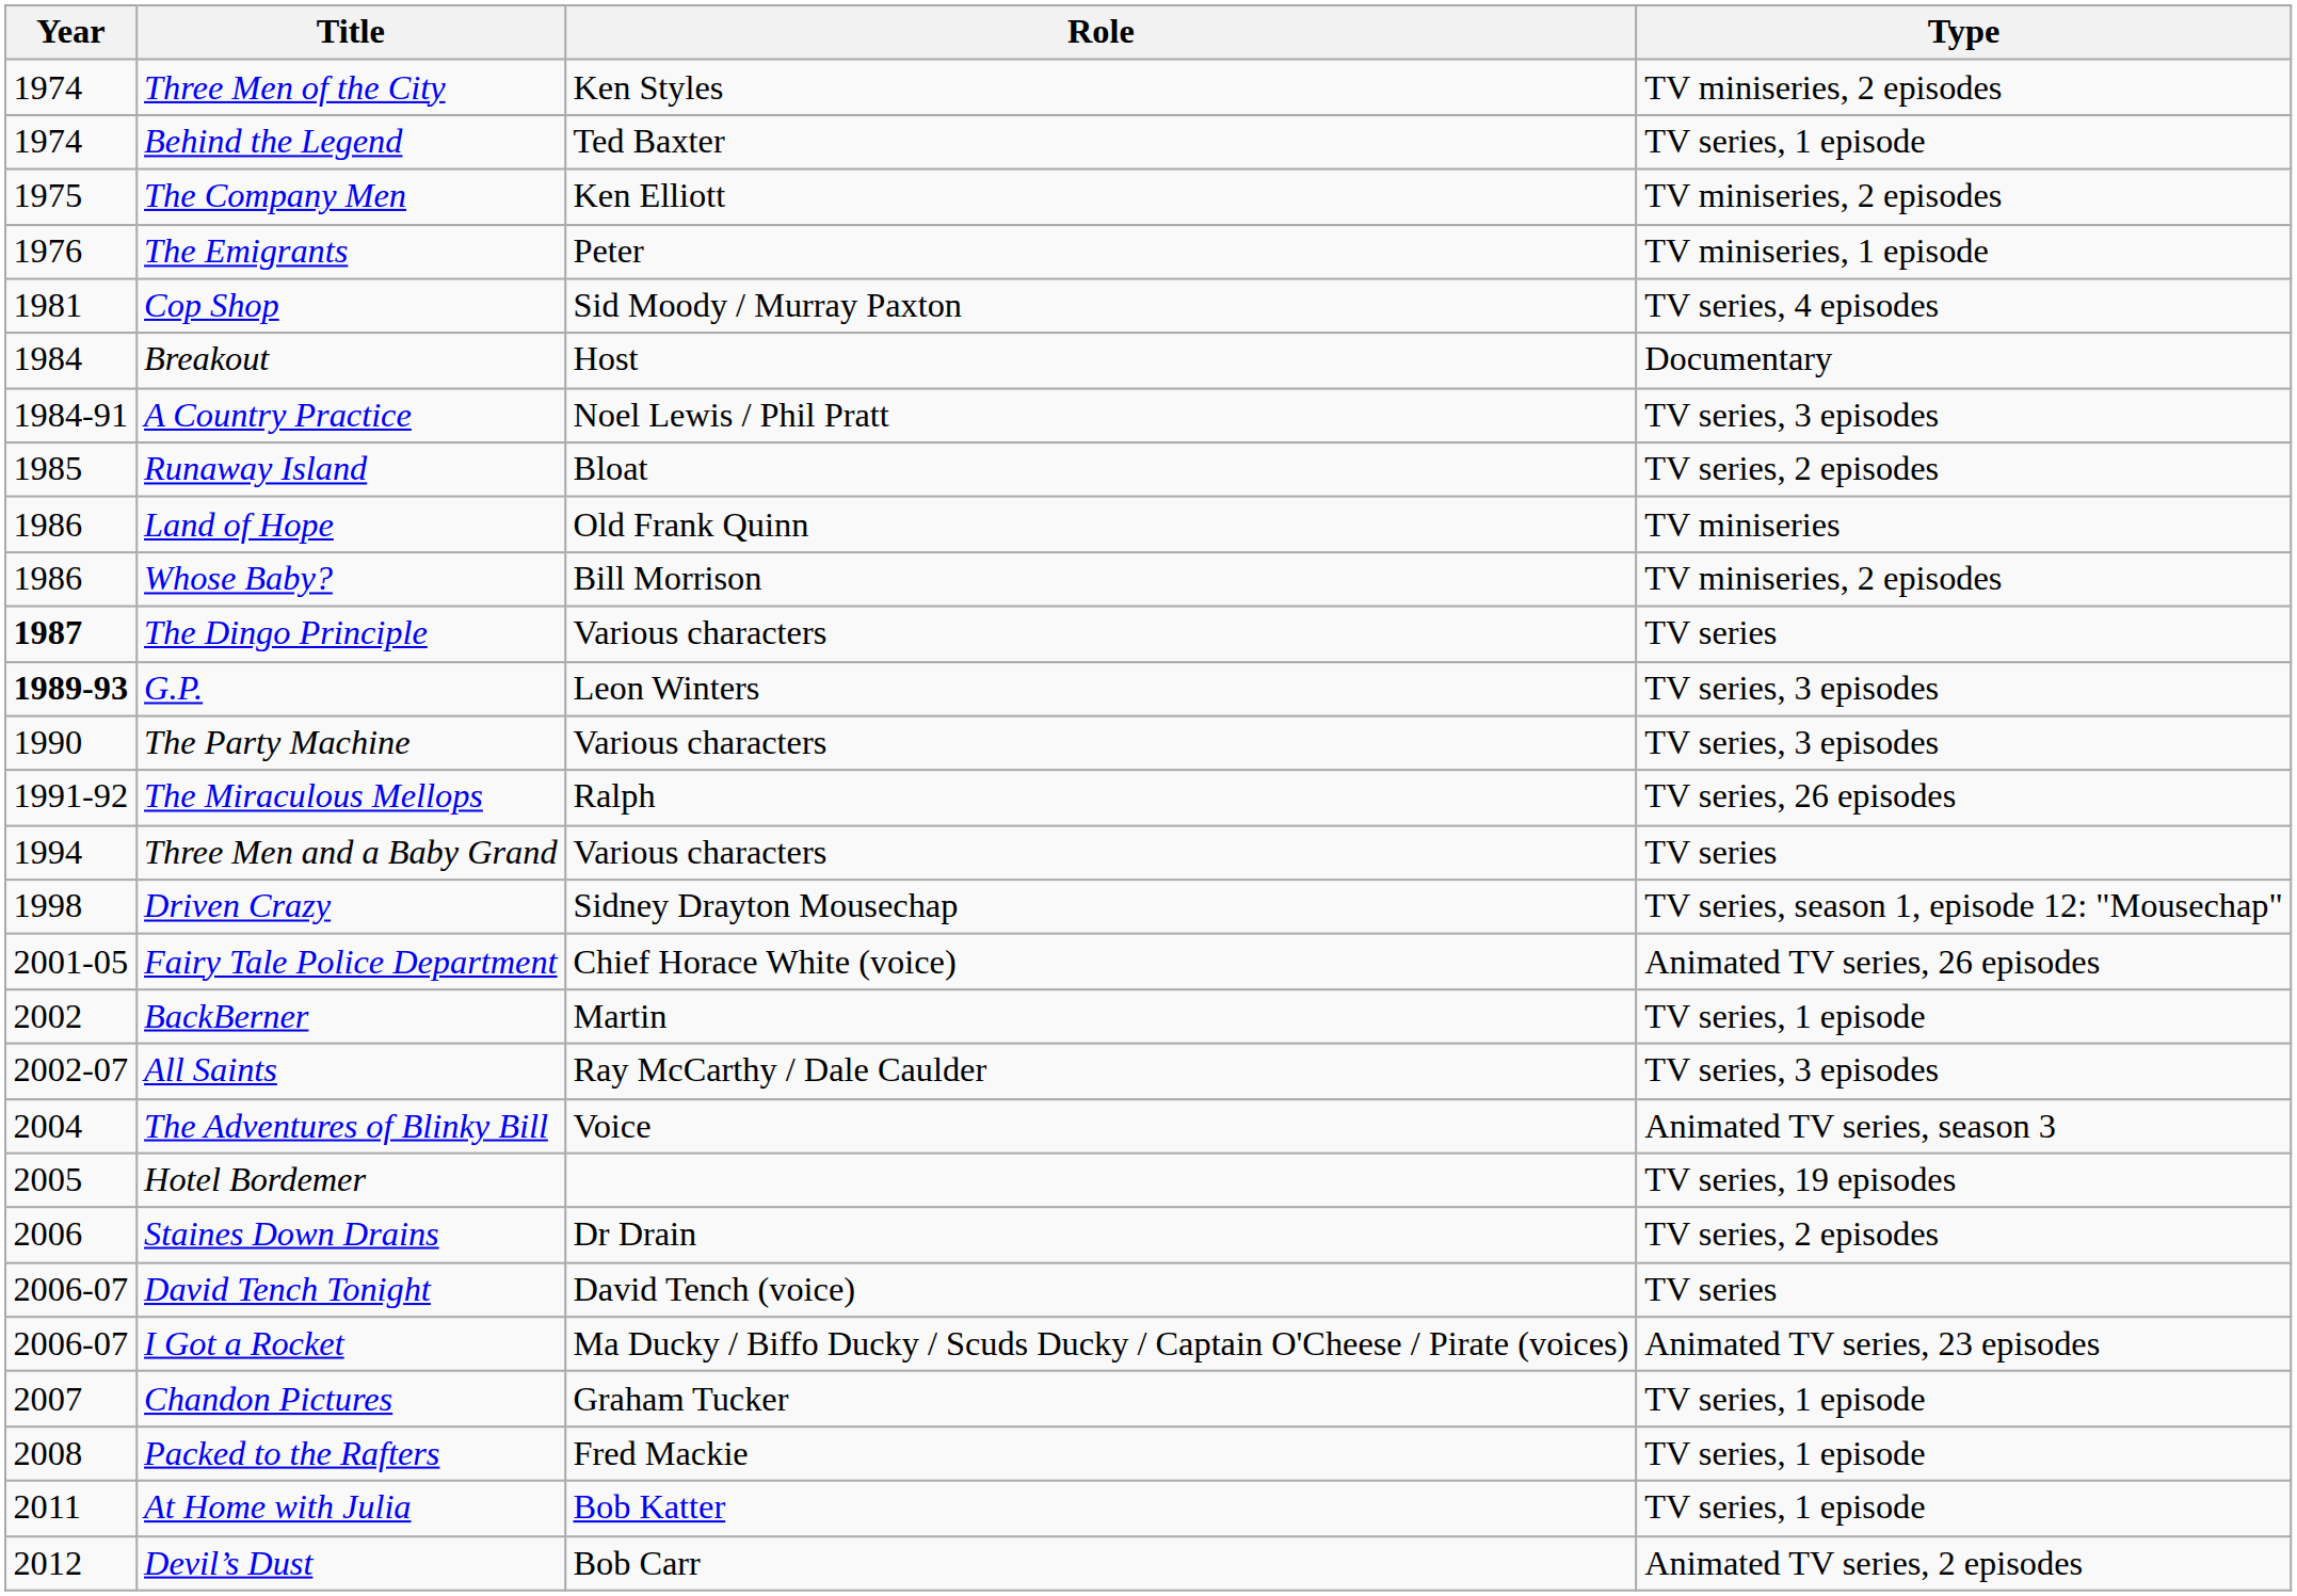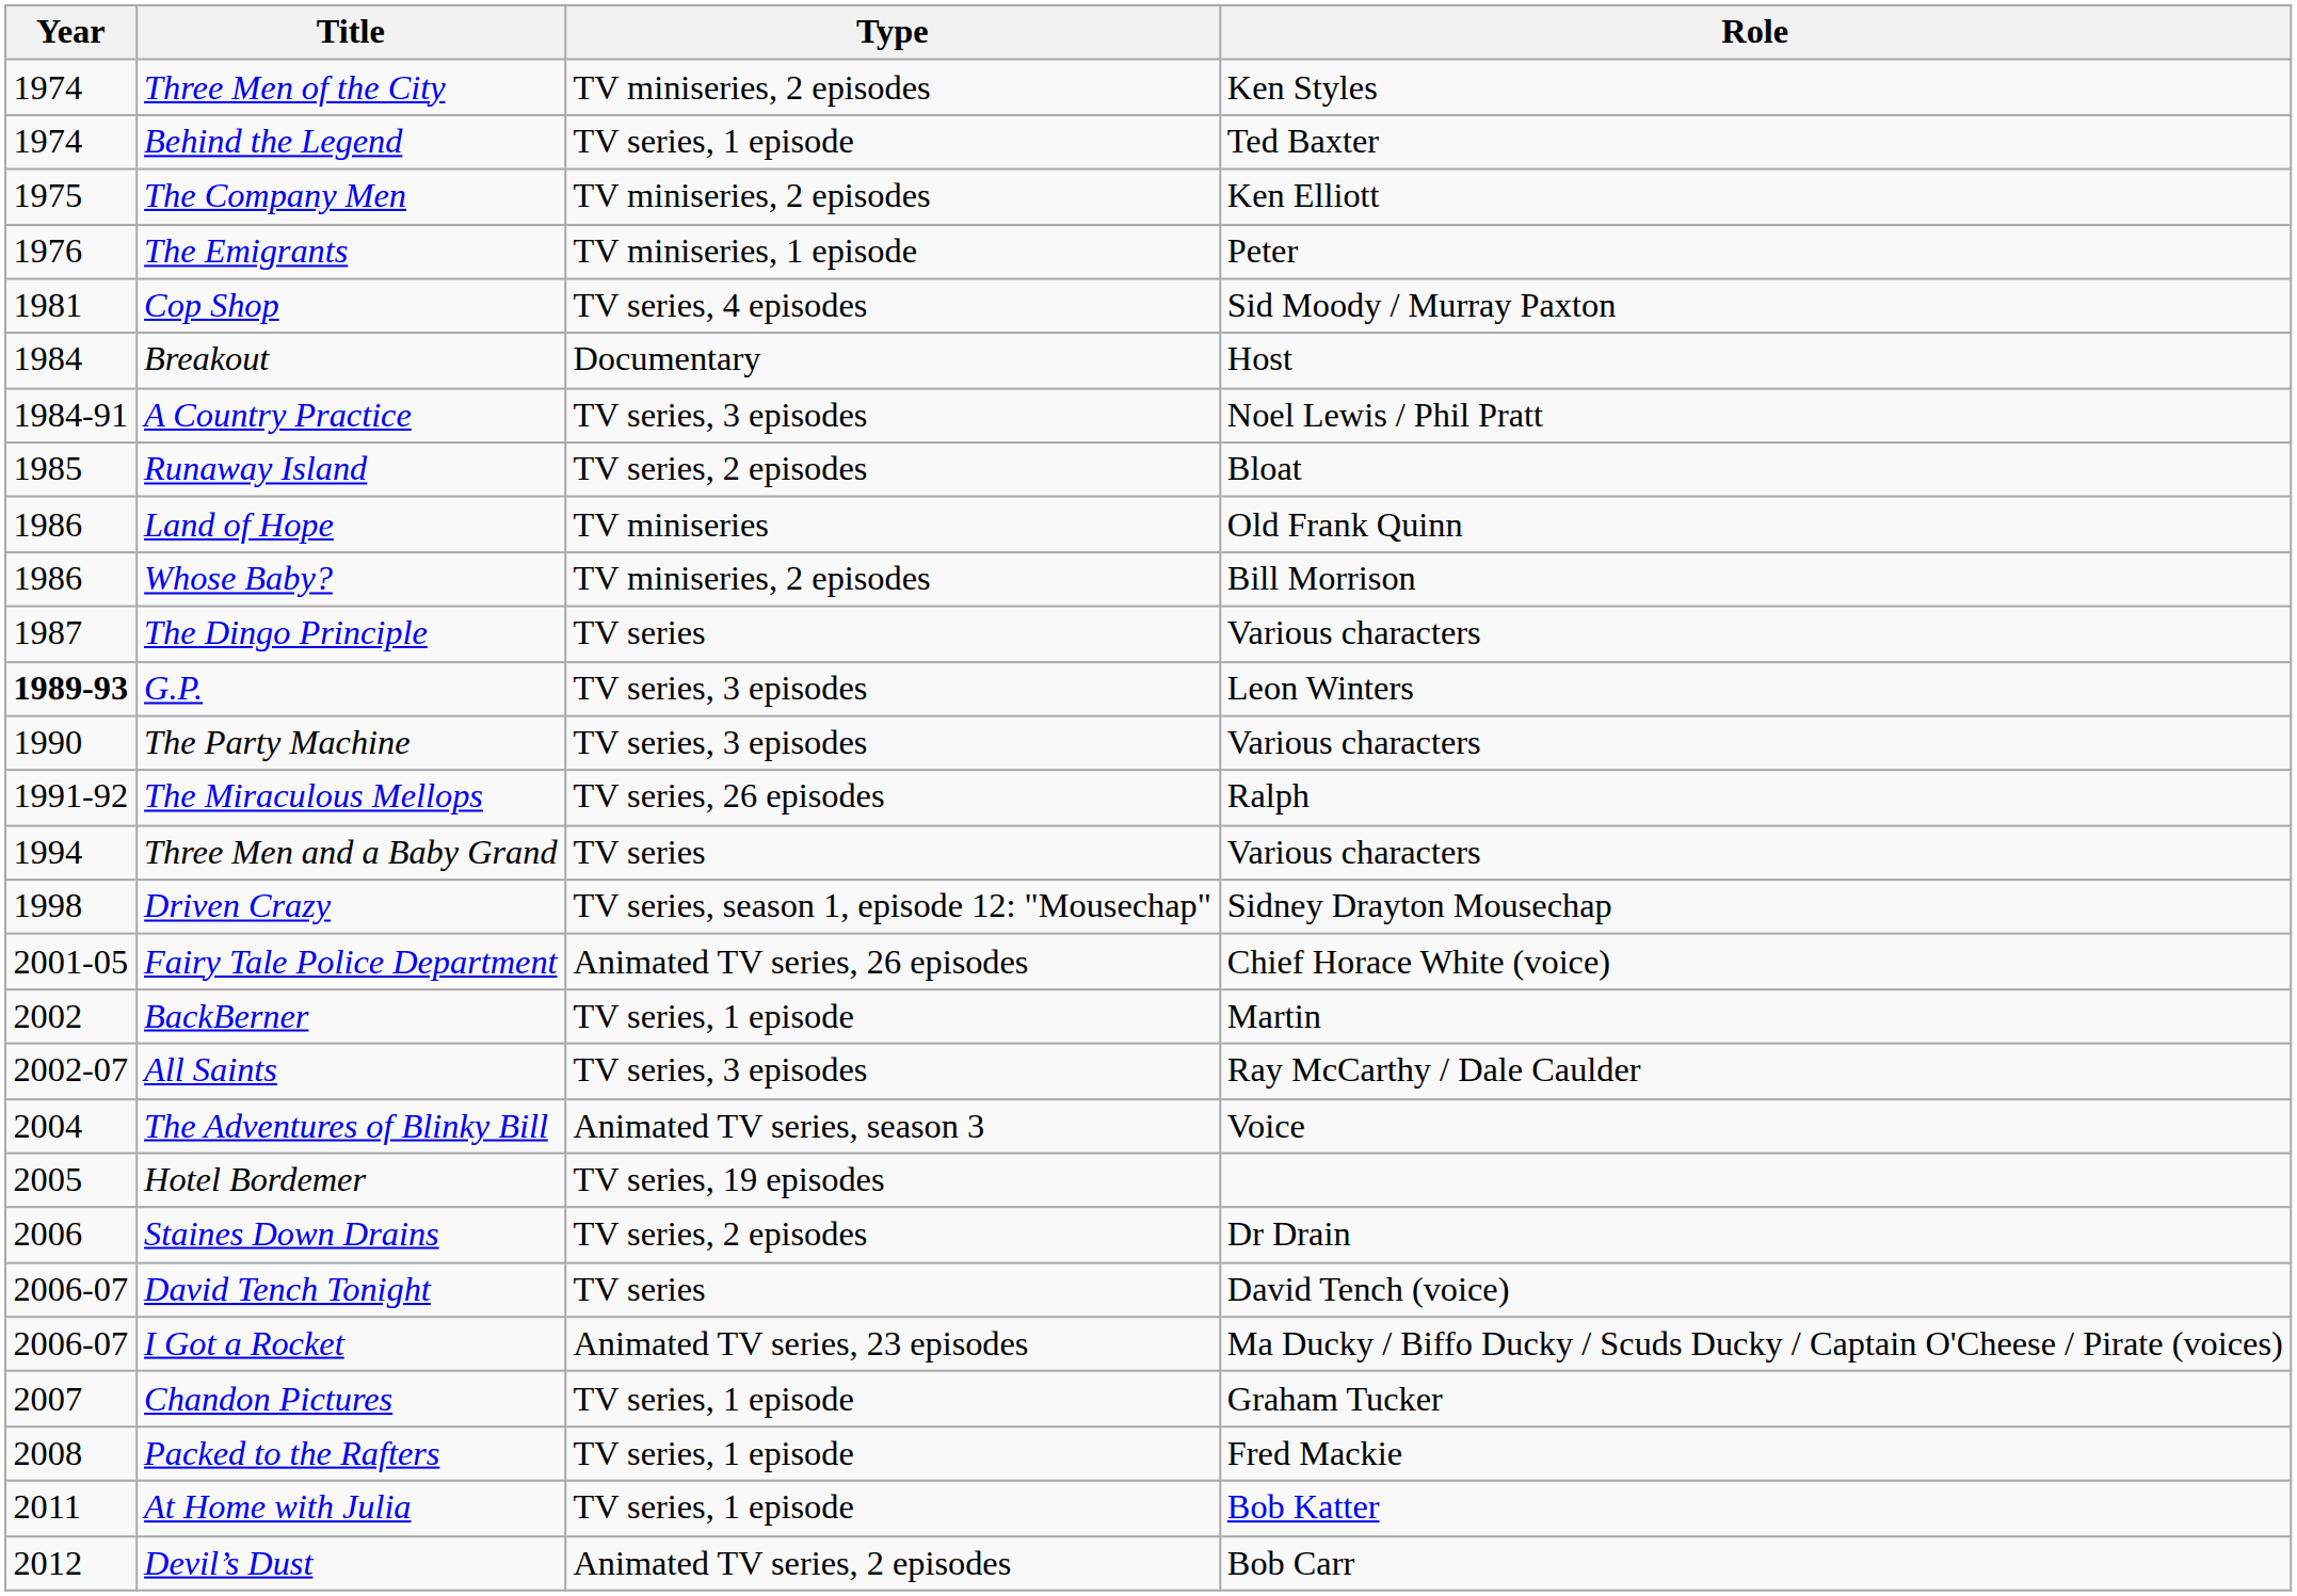 <table class="wikitable">
 <tr>
 <th>Year</th>
 <th>Title</th>
+<th>Type</th>
 <th>Role</th>
-<th>Type</th>
 </tr>
 <tr>
 <td>1974</td>
 <td><em><a href='#'>Three Men of the City</a></em></td>
+<td>TV miniseries, 2 episodes</td>
 <td>Ken Styles</td>
-<td>TV miniseries, 2 episodes</td>
 </tr>
 <tr>
 <td>1974</td>
 <td><em><a href='#'>Behind the Legend</a></em></td>
+<td>TV series, 1 episode</td>
 <td>Ted Baxter</td>
-<td>TV series, 1 episode</td>
 </tr>
 <tr>
 <td>1975</td>
 <td><em><a href='#'>The Company Men</a></em></td>
+<td>TV miniseries, 2 episodes</td>
 <td>Ken Elliott</td>
-<td>TV miniseries, 2 episodes</td>
 </tr>
 <tr>
 <td>1976</td>
 <td><em><a href='#'>The Emigrants</a></em></td>
+<td>TV miniseries, 1 episode</td>
 <td>Peter</td>
-<td>TV miniseries, 1 episode</td>
 </tr>
 <tr>
 <td>1981</td>
 <td><em><a href='#'>Cop Shop</a></em></td>
+<td>TV series, 4 episodes</td>
 <td>Sid Moody / Murray Paxton</td>
-<td>TV series, 4 episodes</td>
 </tr>
 <tr>
 <td>1984</td>
 <td><em>Breakout</em></td>
+<td>Documentary</td>
 <td>Host</td>
-<td>Documentary</td>
 </tr>
 <tr>
 <td>1984-91</td>
 <td><em><a href='#'>A Country Practice</a></em></td>
+<td>TV series, 3 episodes</td>
 <td>Noel Lewis / Phil Pratt</td>
-<td>TV series, 3 episodes</td>
 </tr>
 <tr>
 <td>1985</td>
 <td><em><a href='#'>Runaway Island</a></em></td>
+<td>TV series, 2 episodes</td>
 <td>Bloat</td>
-<td>TV series, 2 episodes</td>
 </tr>
 <tr>
 <td>1986</td>
 <td><em><a href='#'>Land of Hope</a></em></td>
+<td>TV miniseries</td>
 <td>Old Frank Quinn</td>
-<td>TV miniseries</td>
 </tr>
 <tr>
 <td>1986</td>
 <td><em><a href='#'>Whose Baby?</a></em></td>
+<td>TV miniseries, 2 episodes</td>
 <td>Bill Morrison</td>
-<td>TV miniseries, 2 episodes</td>
 </tr>
 <tr>
-<td><strong>1987</strong></td>
+<td>1987</td>
 <td><em><a href='#'>The Dingo Principle</a></em></td>
+<td>TV series</td>
 <td>Various characters</td>
-<td>TV series</td>
 </tr>
 <tr>
 <td><strong>1989-93</strong></td>
 <td><em><a href='#'>G.P.</a></em></td>
+<td>TV series, 3 episodes</td>
 <td>Leon Winters</td>
-<td>TV series, 3 episodes</td>
 </tr>
 <tr>
 <td>1990</td>
 <td><em>The Party Machine</em></td>
+<td>TV series, 3 episodes</td>
 <td>Various characters</td>
-<td>TV series, 3 episodes</td>
 </tr>
 <tr>
 <td>1991-92</td>
 <td><em><a href='#'>The Miraculous Mellops</a></em></td>
+<td>TV series, 26 episodes</td>
 <td>Ralph</td>
-<td>TV series, 26 episodes</td>
 </tr>
 <tr>
 <td>1994</td>
 <td><em>Three Men and a Baby Grand</em></td>
+<td>TV series</td>
 <td>Various characters</td>
-<td>TV series</td>
 </tr>
 <tr>
 <td>1998</td>
 <td><em><a href='#'>Driven Crazy</a></em></td>
+<td>TV series, season 1, episode 12: "Mousechap"</td>
 <td>Sidney Drayton Mousechap</td>
-<td>TV series, season 1, episode 12: "Mousechap"</td>
 </tr>
 <tr>
 <td>2001-05</td>
 <td><em><a href='#'>Fairy Tale Police Department</a></em></td>
+<td>Animated TV series, 26 episodes</td>
 <td>Chief Horace White (voice)</td>
-<td>Animated TV series, 26 episodes</td>
 </tr>
 <tr>
 <td>2002</td>
 <td><em><a href='#'>BackBerner</a></em></td>
+<td>TV series, 1 episode</td>
 <td>Martin</td>
-<td>TV series, 1 episode</td>
 </tr>
 <tr>
 <td>2002-07</td>
 <td><em><a href='#'>All Saints</a></em></td>
+<td>TV series, 3 episodes</td>
 <td>Ray McCarthy / Dale Caulder</td>
-<td>TV series, 3 episodes</td>
 </tr>
 <tr>
 <td>2004</td>
 <td><em><a href='#'>The Adventures of Blinky Bill</a></em></td>
+<td>Animated TV series, season 3</td>
 <td>Voice</td>
-<td>Animated TV series, season 3</td>
 </tr>
 <tr>
 <td>2005</td>
 <td><em>Hotel Bordemer</em></td>
+<td>TV series, 19 episodes</td>
 <td></td>
-<td>TV series, 19 episodes</td>
 </tr>
 <tr>
 <td>2006</td>
 <td><em><a href='#'>Staines Down Drains</a></em></td>
+<td>TV series, 2 episodes</td>
 <td>Dr Drain</td>
-<td>TV series, 2 episodes</td>
 </tr>
 <tr>
 <td>2006-07</td>
 <td><em><a href='#'>David Tench Tonight</a></em></td>
+<td>TV series</td>
 <td>David Tench (voice)</td>
-<td>TV series</td>
 </tr>
 <tr>
 <td>2006-07</td>
 <td><em><a href='#'>I Got a Rocket</a></em></td>
+<td>Animated TV series, 23 episodes</td>
 <td>Ma Ducky / Biffo Ducky / Scuds Ducky / Captain O'Cheese / Pirate (voices)</td>
-<td>Animated TV series, 23 episodes</td>
 </tr>
 <tr>
 <td>2007</td>
 <td><em><a href='#'>Chandon Pictures</a></em></td>
+<td>TV series, 1 episode</td>
 <td>Graham Tucker</td>
-<td>TV series, 1 episode</td>
 </tr>
 <tr>
 <td>2008</td>
 <td><em><a href='#'>Packed to the Rafters</a></em></td>
+<td>TV series, 1 episode</td>
 <td>Fred Mackie</td>
-<td>TV series, 1 episode</td>
 </tr>
 <tr>
 <td>2011</td>
 <td><em><a href='#'>At Home with Julia</a></em></td>
+<td>TV series, 1 episode</td>
 <td><a href='#'>Bob Katter</a></td>
-<td>TV series, 1 episode</td>
 </tr>
 <tr>
 <td>2012</td>
 <td><em><a href='#'>Devil’s Dust</a></em></td>
+<td>Animated TV series, 2 episodes</td>
 <td>Bob Carr</td>
-<td>Animated TV series, 2 episodes</td>
 </tr>
 </table>
